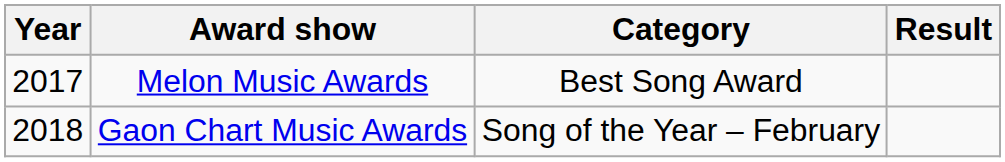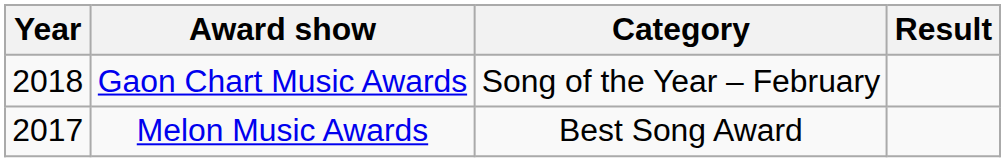 <table class="wikitable" style="text-align:center;">
 <tr>
 <th>Year</th>
 <th>Award show</th>
 <th>Category</th>
 <th>Result</th>
 </tr>
 <tr>
+<td>2018</td>
+<td><a href='#'>Gaon Chart Music Awards</a></td>
+<td>Song of the Year – February</td>
+<td></td>
+</tr>
+<tr>
 <td>2017</td>
 <td><a href='#'>Melon Music Awards</a></td>
 <td>Best Song Award</td>
 <td></td>
 </tr>
-<tr>
-<td>2018</td>
-<td><a href='#'>Gaon Chart Music Awards</a></td>
-<td>Song of the Year – February</td>
-<td></td>
-</tr>
 </table>
